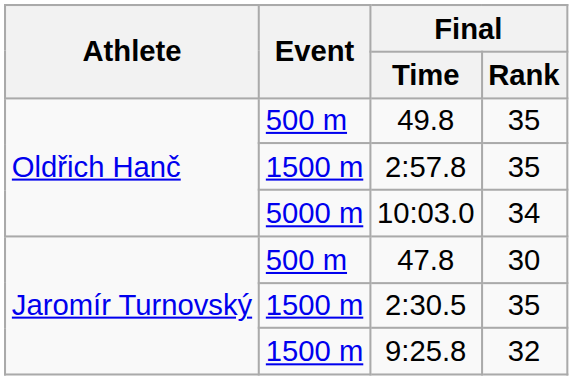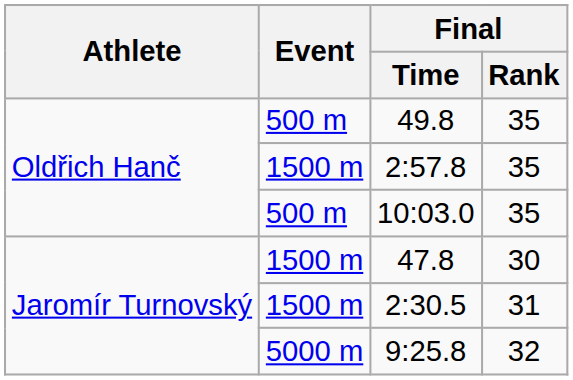 <table class="wikitable" style="font-size:90%">
 <tr>
 <th rowspan="2">Athlete</th>
 <th rowspan="2">Event</th>
 <th colspan="2">Final</th>
 </tr>
 <tr>
 <th>Time</th>
 <th>Rank</th>
 </tr>
 <tr align="center">
 <td align="left" rowspan=3><a href='#'>Oldřich Hanč</a></td>
 <td align="left"><a href='#'>500 m</a></td>
 <td>49.8</td>
 <td>35</td>
 </tr>
 <tr align="center">
 <td align="left"><a href='#'>1500 m</a></td>
 <td>2:57.8</td>
 <td>35</td>
 </tr>
 <tr align="center">
-<td align="left"><a href='#'>5000 m</a></td>
+<td align="left"><a href='#'>500 m</a></td>
 <td>10:03.0</td>
-<td>34</td>
+<td>35</td>
 </tr>
 <tr align="center">
 <td align="left" rowspan=3><a href='#'>Jaromír Turnovský</a></td>
-<td align="left"><a href='#'>500 m</a></td>
+<td align="left"><a href='#'>1500 m</a></td>
 <td>47.8</td>
 <td>30</td>
 </tr>
 <tr align="center">
 <td align="left"><a href='#'>1500 m</a></td>
 <td>2:30.5</td>
-<td>35</td>
+<td>31</td>
 </tr>
 <tr align="center">
-<td align="left"><a href='#'>1500 m</a></td>
+<td align="left"><a href='#'>5000 m</a></td>
 <td>9:25.8</td>
 <td>32</td>
 </tr>
 </table>
